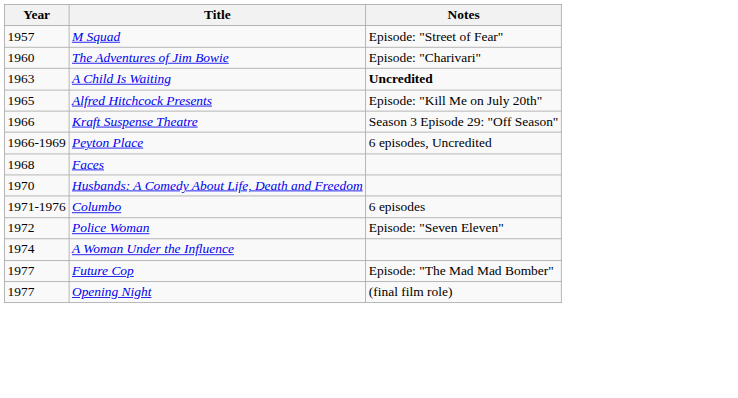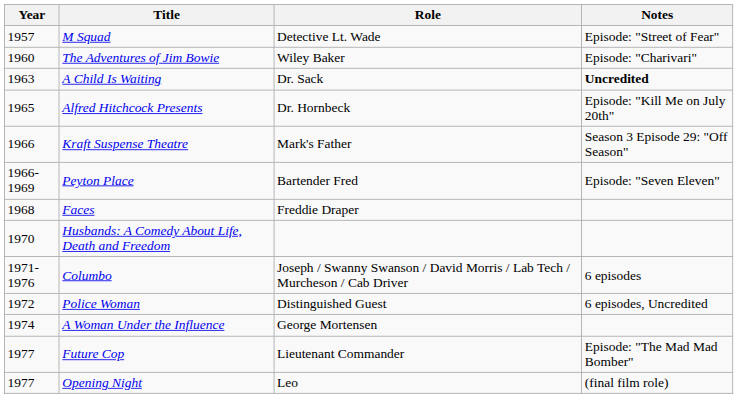 <table class="wikitable">
 <tr>
 <th>Year</th>
 <th>Title</th>
+<th>Role</th>
 <th>Notes</th>
 </tr>
 <tr>
 <td>1957</td>
 <td><em><a href='#'>M Squad</a></em></td>
+<td>Detective Lt. Wade</td>
 <td>Episode: "Street of Fear"</td>
 </tr>
 <tr>
 <td>1960</td>
 <td><em><a href='#'>The Adventures of Jim Bowie</a></em></td>
+<td>Wiley Baker</td>
 <td>Episode: "Charivari"</td>
 </tr>
 <tr>
 <td>1963</td>
 <td><em><a href='#'>A Child Is Waiting</a></em></td>
+<td>Dr. Sack</td>
 <td><strong>Uncredited</strong></td>
 </tr>
 <tr>
 <td>1965</td>
 <td><em><a href='#'>Alfred Hitchcock Presents</a></em></td>
+<td>Dr. Hornbeck</td>
 <td>Episode: "Kill Me on July 20th"</td>
 </tr>
 <tr>
 <td>1966</td>
 <td><em><a href='#'>Kraft Suspense Theatre</a></em></td>
+<td>Mark's Father</td>
 <td>Season 3 Episode 29: "Off Season"</td>
 </tr>
 <tr>
 <td>1966-1969</td>
 <td><em><a href='#'>Peyton Place</a></em></td>
-<td>6 episodes, Uncredited</td>
+<td>Bartender Fred</td>
+<td>Episode: "Seven Eleven"</td>
 </tr>
 <tr>
 <td>1968</td>
 <td><em><a href='#'>Faces</a></em></td>
+<td>Freddie Draper</td>
 <td></td>
 </tr>
 <tr>
 <td>1970</td>
 <td><em><a href='#'>Husbands: A Comedy About Life, Death and Freedom</a></em></td>
 <td></td>
+<td></td>
 </tr>
 <tr>
 <td>1971-1976</td>
 <td><em><a href='#'>Columbo</a></em></td>
+<td>Joseph / Swanny Swanson / David Morris / Lab Tech / Murcheson / Cab Driver</td>
 <td>6 episodes</td>
 </tr>
 <tr>
 <td>1972</td>
 <td><em><a href='#'>Police Woman</a></em></td>
-<td>Episode: "Seven Eleven"</td>
+<td>Distinguished Guest</td>
+<td>6 episodes, Uncredited</td>
 </tr>
 <tr>
 <td>1974</td>
 <td><em><a href='#'>A Woman Under the Influence</a></em></td>
+<td>George Mortensen</td>
 <td></td>
 </tr>
 <tr>
 <td>1977</td>
 <td><em><a href='#'>Future Cop</a></em></td>
+<td>Lieutenant Commander</td>
 <td>Episode: "The Mad Mad Bomber"</td>
 </tr>
 <tr>
 <td>1977</td>
 <td><em><a href='#'>Opening Night</a></em></td>
+<td>Leo</td>
 <td>(final film role)</td>
 </tr>
 </table>
